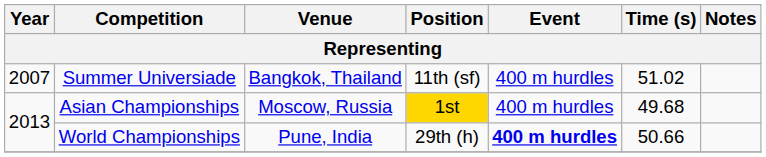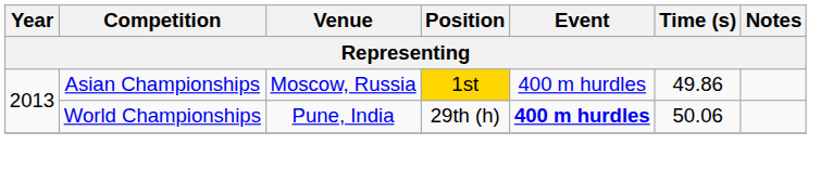 <table class="wikitable sortable" style=text-align:center>
 <tr>
 <th>Year</th>
 <th>Competition</th>
 <th>Venue</th>
 <th>Position</th>
 <th>Event</th>
 <th>Time (s)</th>
 <th>Notes</th>
 </tr>
 <tr>
 <th colspan="7">Representing </th>
 </tr>
 <tr>
-<td>2007</td>
-<td><a href='#'>Summer Universiade</a></td>
-<td><a href='#'>Bangkok, Thailand</a></td>
-<td>11th (sf)</td>
-<td><a href='#'>400 m hurdles</a></td>
-<td>51.02</td>
-<td></td>
-</tr>
-<tr>
 <td rowspan=2>2013</td>
 <td><a href='#'>Asian Championships</a></td>
 <td><a href='#'>Moscow, Russia</a></td>
 <td bgcolor="gold">1st</td>
 <td><a href='#'>400 m hurdles</a></td>
-<td>49.68</td>
+<td>49.86</td>
 <td></td>
 </tr>
 <tr>
 <td><a href='#'>World Championships</a></td>
 <td><a href='#'>Pune, India</a></td>
 <td>29th (h)</td>
 <td><strong><a href='#'>400 m hurdles</a></strong></td>
-<td>50.66</td>
+<td>50.06</td>
 <td></td>
 </tr>
 <tr>
 </tr>
 </table>
